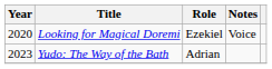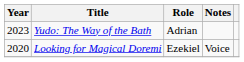 <table class="wikitable sortable">
 <tr>
 <th>Year</th>
 <th>Title</th>
 <th>Role</th>
 <th>Notes</th>
 <th class="unsortable"></th>
 </tr>
 <tr>
+<td>2023</td>
+<td><em><a href='#'>Yudo: The Way of the Bath</a></em></td>
+<td>Adrian</td>
+<td></td>
+<td></td>
+</tr>
+<tr>
 <td>2020</td>
 <td><em><a href='#'>Looking for Magical Doremi</a></em></td>
 <td>Ezekiel</td>
 <td>Voice</td>
 <td></td>
 </tr>
 <tr>
-<td>2023</td>
-<td><em><a href='#'>Yudo: The Way of the Bath</a></em></td>
-<td>Adrian</td>
-<td></td>
-<td></td>
-</tr>
-<tr>
 </tr>
 </table>
